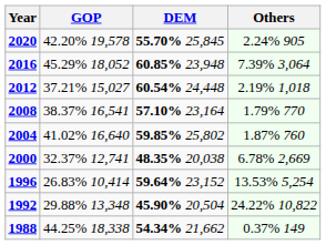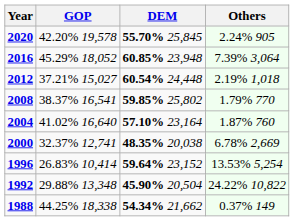 <table class="wikitable" class="toccolours" style="float:right; margin:1em 0 1em 1em; font-size:95%;">
 <tr>
 <th>Year</th>
 <th><a href='#'>GOP</a></th>
 <th><a href='#'>DEM</a></th>
 <th>Others</th>
 </tr>
 <tr>
 <td style="text-align:center;" ><strong><a href='#'>2020</a></strong></td>
 <td style="text-align:center;" >42.20% <em>19,578</em></td>
 <td style="text-align:center;" ><strong>55.70%</strong> <em>25,845</em></td>
 <td style="text-align:center; background:honeyDew;">2.24% <em>905</em></td>
 </tr>
 <tr>
 <td style="text-align:center;" ><strong><a href='#'>2016</a></strong></td>
 <td style="text-align:center;" >45.29% <em>18,052</em></td>
 <td style="text-align:center;" ><strong>60.85%</strong> <em>23,948</em></td>
 <td style="text-align:center; background:honeyDew;">7.39% <em>3,064</em></td>
 </tr>
 <tr>
 <td style="text-align:center;" ><strong><a href='#'>2012</a></strong></td>
 <td style="text-align:center;" >37.21% <em>15,027</em></td>
 <td style="text-align:center;" ><strong>60.54%</strong> <em>24,448</em></td>
 <td style="text-align:center; background:honeyDew;">2.19% <em>1,018</em></td>
 </tr>
 <tr>
 <td style="text-align:center;" ><strong><a href='#'>2008</a></strong></td>
 <td style="text-align:center;" >38.37% <em>16,541</em></td>
-<td style="text-align:center;" ><strong>57.10%</strong> <em>23,164</em></td>
+<td style="text-align:center;" ><strong>59.85%</strong> <em>25,802</em></td>
 <td style="text-align:center; background:honeyDew;">1.79% <em>770</em></td>
 </tr>
 <tr>
 <td style="text-align:center;" ><strong><a href='#'>2004</a></strong></td>
 <td style="text-align:center;" >41.02% <em>16,640</em></td>
-<td style="text-align:center;" ><strong>59.85%</strong> <em>25,802</em></td>
+<td style="text-align:center;" ><strong>57.10%</strong> <em>23,164</em></td>
 <td style="text-align:center; background:honeyDew;">1.87% <em>760</em></td>
 </tr>
 <tr>
 <td style="text-align:center;" ><strong><a href='#'>2000</a></strong></td>
 <td style="text-align:center;" >32.37% <em>12,741</em></td>
 <td style="text-align:center;" ><strong>48.35%</strong> <em>20,038</em></td>
 <td style="text-align:center; background:honeyDew;">6.78% <em>2,669</em></td>
 </tr>
 <tr>
 <td style="text-align:center;" ><strong><a href='#'>1996</a></strong></td>
 <td style="text-align:center;" >26.83% <em>10,414</em></td>
 <td style="text-align:center;" ><strong>59.64%</strong> <em>23,152</em></td>
 <td style="text-align:center; background:honeyDew;">13.53% <em>5,254</em></td>
 </tr>
 <tr>
 <td style="text-align:center;" ><strong><a href='#'>1992</a></strong></td>
 <td style="text-align:center;" >29.88% <em>13,348</em></td>
 <td style="text-align:center;" ><strong>45.90%</strong> <em>20,504</em></td>
 <td style="text-align:center; background:honeyDew;">24.22% <em>10,822</em></td>
 </tr>
 <tr>
 <td style="text-align:center;" ><strong><a href='#'>1988</a></strong></td>
 <td style="text-align:center;" >44.25% <em>18,338</em></td>
 <td style="text-align:center;" ><strong>54.34%</strong> <em>21,662</em></td>
 <td style="text-align:center; background:honeyDew;">0.37% <em>149</em></td>
 </tr>
 </table>
